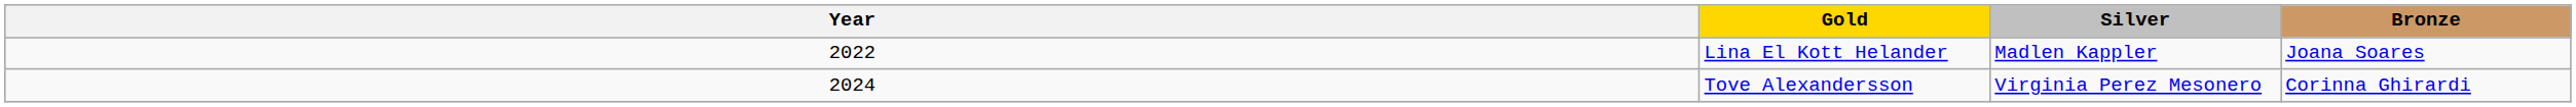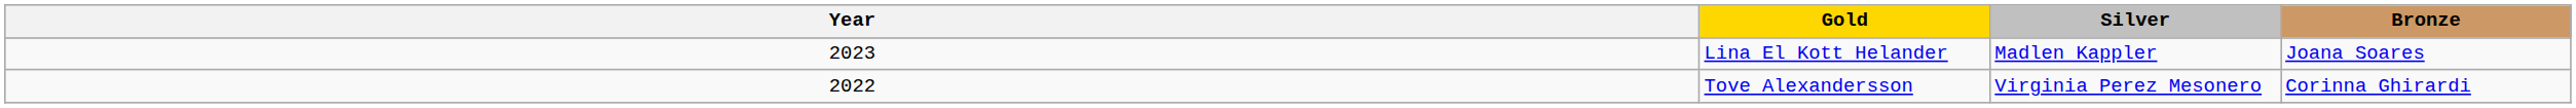 <table class="wikitable" style="width:98%; font-size:90%">
 <tr>
 <th>Year</th>
 <th style="width:170px; background:gold">Gold</th>
 <th style="width:170px; background:silver">Silver</th>
 <th style="width:170px; background:#cc9966">Bronze</th>
 </tr>
 <tr>
-<td align=center>2022</td>
+<td align=center>2023</td>
 <td> <a href='#'>Lina El Kott Helander</a></td>
 <td> <a href='#'>Madlen Kappler</a></td>
 <td> <a href='#'>Joana Soares</a></td>
 </tr>
 <tr>
-<td align=center>2024</td>
+<td align=center>2022</td>
 <td> <a href='#'>Tove Alexandersson</a></td>
 <td> <a href='#'>Virginia Perez Mesonero</a></td>
 <td> <a href='#'>Corinna Ghirardi</a></td>
 </tr>
 </table>
